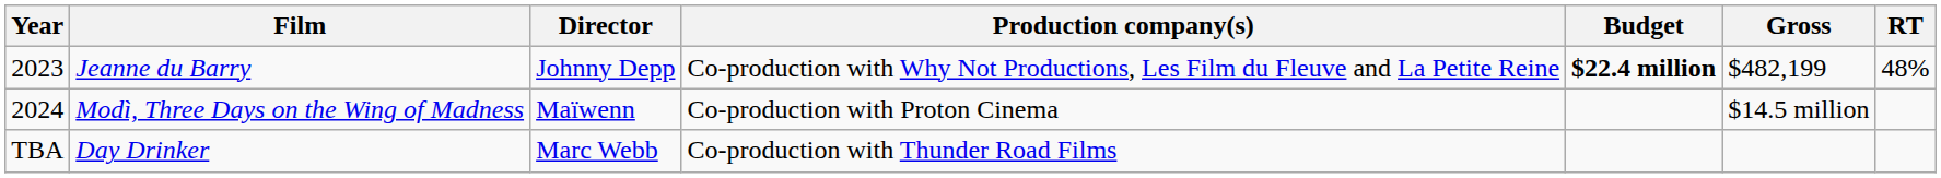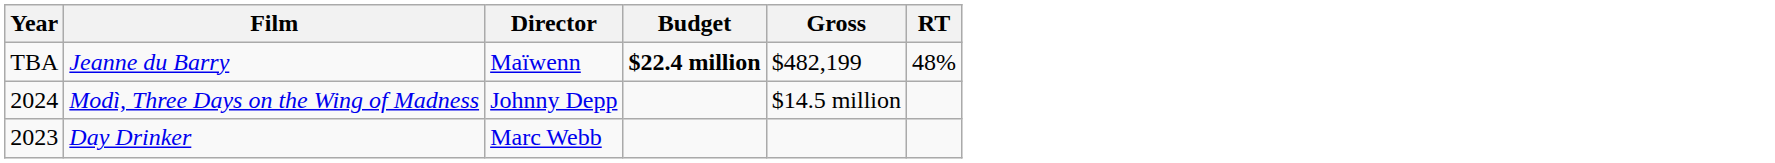 <table class="wikitable">
 <tr>
 <th>Year</th>
 <th>Film</th>
 <th>Director</th>
-<th>Production company(s)</th>
 <th>Budget</th>
 <th>Gross</th>
 <th>RT</th>
 </tr>
 <tr>
-<td>2023</td>
+<td>TBA</td>
 <td><em><a href='#'>Jeanne du Barry</a></em></td>
-<td><a href='#'>Johnny Depp</a></td>
-<td>Co-production with <a href='#'>Why Not Productions</a>, <a href='#'>Les Film du Fleuve</a> and <a href='#'>La Petite Reine</a></td>
+<td><a href='#'>Maïwenn</a></td>
 <td><strong>$22.4 million</strong></td>
 <td>$482,199</td>
 <td>48%</td>
 </tr>
 <tr>
 <td>2024</td>
 <td><em><a href='#'>Modì, Three Days on the Wing of Madness</a></em></td>
-<td><a href='#'>Maïwenn</a></td>
-<td>Co-production with Proton Cinema</td>
+<td><a href='#'>Johnny Depp</a></td>
 <td></td>
 <td>$14.5 million</td>
 <td></td>
 </tr>
 <tr>
-<td>TBA</td>
+<td>2023</td>
 <td><em><a href='#'>Day Drinker</a></em></td>
 <td><a href='#'>Marc Webb</a></td>
-<td>Co-production with <a href='#'>Thunder Road Films</a></td>
 <td></td>
 <td></td>
 <td></td>
 </tr>
 </table>
